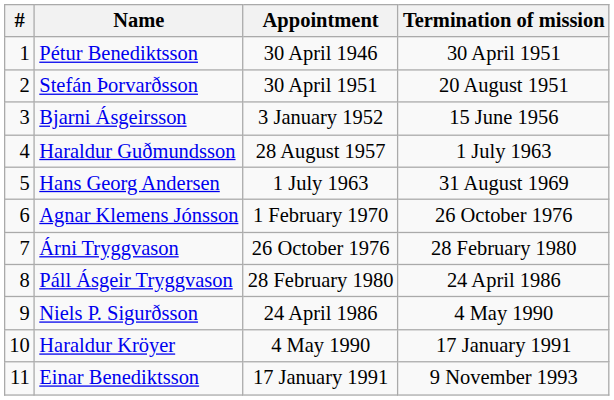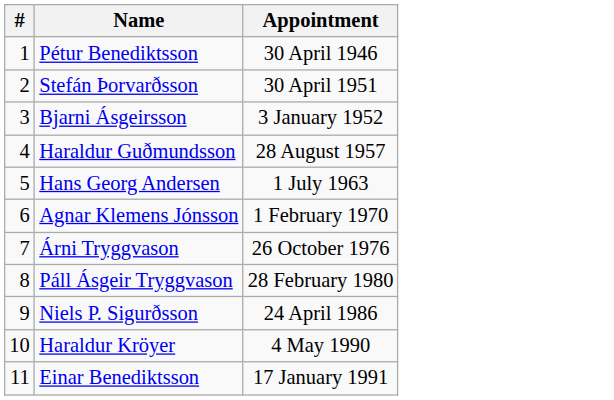 <table class="wikitable">
 <tr>
 <th>#</th>
 <th>Name</th>
 <th>Appointment</th>
-<th>Termination of mission</th>
 </tr>
 <tr>
 <td style="text-align: right;">1</td>
 <td><a href='#'>Pétur Benediktsson</a></td>
 <td style="text-align: center;">30 April 1946</td>
-<td style="text-align: center;">30 April 1951</td>
 </tr>
 <tr>
 <td style="text-align: right;">2</td>
 <td><a href='#'>Stefán Þorvarðsson</a></td>
 <td style="text-align: center;">30 April 1951</td>
-<td style="text-align: center;">20 August 1951</td>
 </tr>
 <tr>
 <td style="text-align: right;">3</td>
 <td><a href='#'>Bjarni Ásgeirsson</a></td>
 <td style="text-align: center;">3 January 1952</td>
-<td style="text-align: center;">15 June 1956</td>
 </tr>
 <tr>
 <td style="text-align: right;">4</td>
 <td><a href='#'>Haraldur Guðmundsson</a></td>
 <td style="text-align: center;">28 August 1957</td>
-<td style="text-align: center;">1 July 1963</td>
 </tr>
 <tr>
 <td style="text-align: right;">5</td>
 <td><a href='#'>Hans Georg Andersen</a></td>
 <td style="text-align: center;">1 July 1963</td>
-<td style="text-align: center;">31 August 1969</td>
 </tr>
 <tr>
 <td style="text-align: right;">6</td>
 <td><a href='#'>Agnar Klemens Jónsson</a></td>
 <td style="text-align: center;">1 February 1970</td>
-<td style="text-align: center;">26 October 1976</td>
 </tr>
 <tr>
 <td style="text-align: right;">7</td>
 <td><a href='#'>Árni Tryggvason</a></td>
 <td style="text-align: center;">26 October 1976</td>
-<td style="text-align: center;">28 February 1980</td>
 </tr>
 <tr>
 <td style="text-align: right;">8</td>
 <td><a href='#'>Páll Ásgeir Tryggvason</a></td>
 <td style="text-align: center;">28 February 1980</td>
-<td style="text-align: center;">24 April 1986</td>
 </tr>
 <tr>
 <td style="text-align: right;">9</td>
 <td><a href='#'>Niels P. Sigurðsson</a></td>
 <td style="text-align: center;">24 April 1986</td>
-<td style="text-align: center;">4 May 1990</td>
 </tr>
 <tr>
 <td style="text-align: right;">10</td>
 <td><a href='#'>Haraldur Kröyer</a></td>
 <td style="text-align: center;">4 May 1990</td>
-<td style="text-align: center;">17 January 1991</td>
 </tr>
 <tr>
 <td style="text-align: right;">11</td>
 <td><a href='#'>Einar Benediktsson</a></td>
 <td style="text-align: center;">17 January 1991</td>
-<td style="text-align: center;">9 November 1993</td>
 </tr>
 </table>
